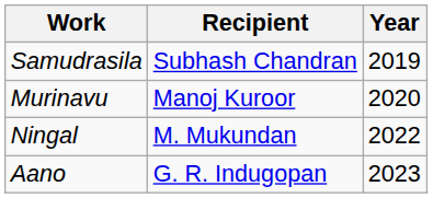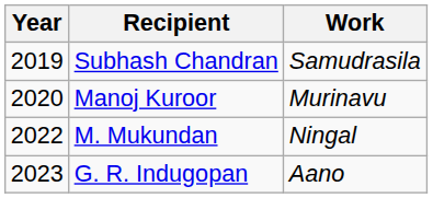 <table class="wikitable">
 <tr>
+<th>Year</th>
+<th>Recipient</th>
 <th>Work</th>
-<th>Recipient</th>
-<th>Year</th>
 </tr>
 <tr>
+<td>2019</td>
+<td><a href='#'>Subhash Chandran</a></td>
 <td><em>Samudrasila</em></td>
-<td><a href='#'>Subhash Chandran</a></td>
-<td>2019</td>
 </tr>
 <tr>
+<td>2020</td>
+<td><a href='#'>Manoj Kuroor</a></td>
 <td><em>Murinavu</em></td>
-<td><a href='#'>Manoj Kuroor</a></td>
-<td>2020</td>
 </tr>
 <tr>
+<td>2022</td>
+<td><a href='#'>M. Mukundan</a></td>
 <td><em>Ningal</em></td>
-<td><a href='#'>M. Mukundan</a></td>
-<td>2022</td>
 </tr>
 <tr>
+<td>2023</td>
+<td><a href='#'>G. R. Indugopan</a></td>
 <td><em>Aano</em></td>
-<td><a href='#'>G. R. Indugopan</a></td>
-<td>2023</td>
 </tr>
 </table>
